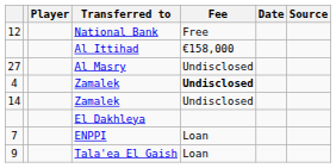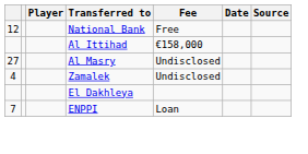 <table class="wikitable plainrowheaders sortable">
 <tr>
 <th></th>
 <th></th>
 <th scope=col>Player</th>
 <th>Transferred to</th>
 <th !scope=col; style="width: 65px;">Fee</th>
 <th scope=col>Date</th>
 <th scope=col>Source</th>
 </tr>
 <tr>
 <td align=center>12</td>
 <td align=center></td>
 <td></td>
 <td> <a href='#'>National Bank</a></td>
 <td>Free</td>
 <td></td>
 <td></td>
 </tr>
 <tr>
 <td align=center></td>
 <td align=center></td>
 <td></td>
 <td> <a href='#'>Al Ittihad</a></td>
 <td>€158,000</td>
 <td></td>
 <td></td>
 </tr>
 <tr>
 <td align=center>27</td>
 <td align=center></td>
 <td></td>
 <td> <a href='#'>Al Masry</a></td>
 <td>Undisclosed</td>
 <td></td>
 <td></td>
 </tr>
 <tr>
 <td align=center>4</td>
 <td align=center></td>
 <td></td>
 <td> <a href='#'>Zamalek</a></td>
-<td><strong>Undisclosed</strong></td>
-<td></td>
-<td></td>
-</tr>
-<tr>
-<td align=center>14</td>
-<td align=center></td>
-<td></td>
-<td> <a href='#'>Zamalek</a></td>
 <td>Undisclosed</td>
 <td></td>
 <td></td>
 </tr>
 <tr>
 <td align=center></td>
 <td align=center></td>
 <td></td>
 <td> <a href='#'>El Dakhleya</a></td>
 <td></td>
 <td></td>
 <td></td>
 </tr>
 <tr>
 <td align=center>7</td>
 <td align=center></td>
 <td></td>
 <td> <a href='#'>ENPPI</a></td>
 <td>Loan</td>
 <td></td>
 <td></td>
 </tr>
-<tr>
-<td align=center>9</td>
-<td align=center></td>
-<td></td>
-<td> <a href='#'>Tala'ea El Gaish</a></td>
-<td>Loan</td>
-<td></td>
-<td></td>
-</tr>
 </table>
